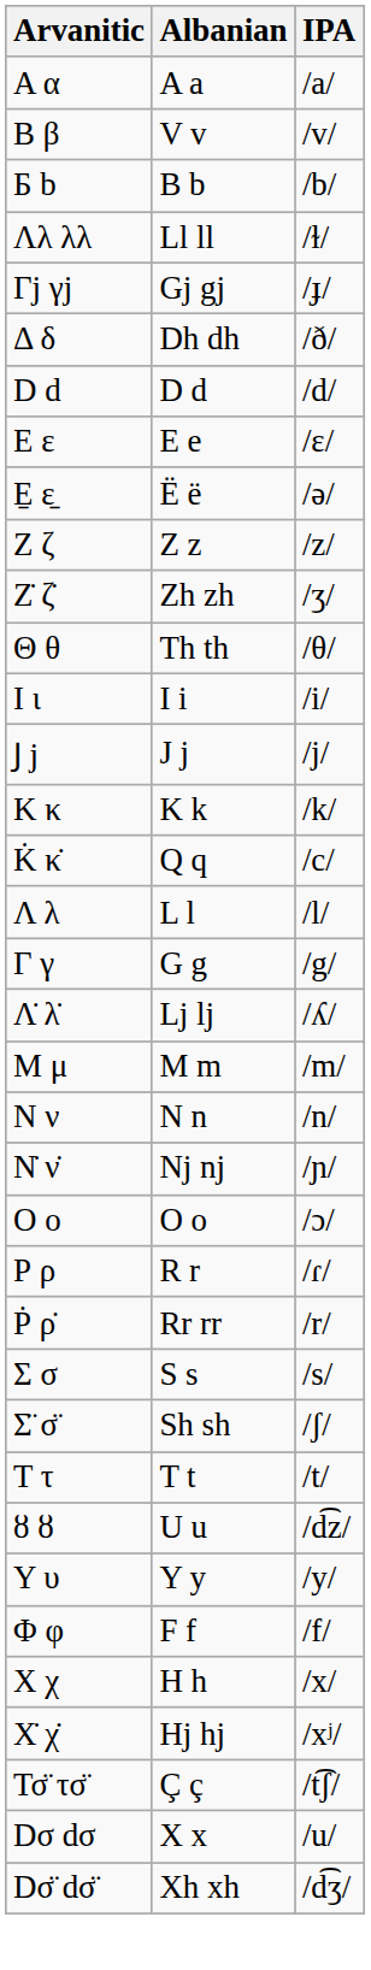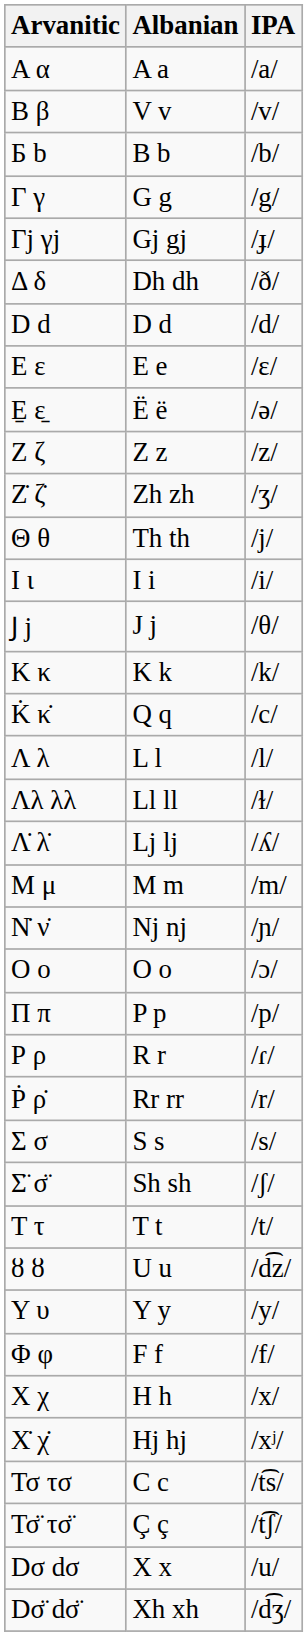 <table class="wikitable">
 <tr>
 <th>Arvanitic</th>
 <th>Albanian</th>
 <th>IPA</th>
 </tr>
 <tr>
 <td>Α α</td>
 <td>A a</td>
 <td>/a/</td>
 </tr>
 <tr>
 <td>Β β</td>
 <td>V v</td>
 <td>/v/</td>
 </tr>
 <tr>
 <td>Ƃ b</td>
 <td>B b</td>
 <td>/b/</td>
 </tr>
 <tr>
-<td>Λλ λλ</td>
-<td>Ll ll</td>
-<td>/ɫ/</td>
+<td>Γ γ</td>
+<td>G g</td>
+<td>/g/</td>
 </tr>
 <tr>
 <td>Γϳ γϳ</td>
 <td>Gj gj</td>
 <td>/ɟ/</td>
 </tr>
 <tr>
 <td>Δ δ</td>
 <td>Dh dh</td>
 <td>/ð/</td>
 </tr>
 <tr>
 <td>D d</td>
 <td>D d</td>
 <td>/d/</td>
 </tr>
 <tr>
 <td>E ε</td>
 <td>E e</td>
 <td>/ɛ/</td>
 </tr>
 <tr>
 <td>E̱ ε̱</td>
 <td>Ë ë</td>
 <td>/ə/</td>
 </tr>
 <tr>
 <td>Ζ ζ</td>
 <td>Z z</td>
 <td>/z/</td>
 </tr>
 <tr>
 <td>Ζ̇ ζ̇</td>
 <td>Zh zh</td>
 <td>/ʒ/</td>
 </tr>
 <tr>
 <td>Θ θ</td>
 <td>Th th</td>
-<td>/θ/</td>
+<td>/j/</td>
 </tr>
 <tr>
 <td>Ι ι</td>
 <td>I i</td>
 <td>/i/</td>
 </tr>
 <tr>
 <td>Ϳ ϳ</td>
 <td>J j</td>
-<td>/j/</td>
+<td>/θ/</td>
 </tr>
 <tr>
 <td>K κ</td>
 <td>K k</td>
 <td>/k/</td>
 </tr>
 <tr>
 <td>K̇ κ̇</td>
 <td>Q q</td>
 <td>/c/</td>
 </tr>
 <tr>
 <td>Λ λ</td>
 <td>L l</td>
 <td>/l/</td>
 </tr>
 <tr>
-<td>Γ γ</td>
-<td>G g</td>
-<td>/g/</td>
+<td>Λλ λλ</td>
+<td>Ll ll</td>
+<td>/ɫ/</td>
 </tr>
 <tr>
 <td>Λ̇ λ̇</td>
 <td>Lj lj</td>
 <td>/ʎ/</td>
 </tr>
 <tr>
 <td>Μ μ</td>
 <td>M m</td>
 <td>/m/</td>
 </tr>
 <tr>
-<td>Ν ν</td>
-<td>N n</td>
-<td>/n/</td>
-</tr>
-<tr>
 <td>Ν̇ ν̇</td>
 <td>Nj nj</td>
 <td>/ɲ/</td>
 </tr>
 <tr>
 <td>O o</td>
 <td>O o</td>
 <td>/ɔ/</td>
+</tr>
+<tr>
+<td>Π π</td>
+<td>P p</td>
+<td>/p/</td>
 </tr>
 <tr>
 <td>Ρ ρ</td>
 <td>R r</td>
 <td>/ɾ/</td>
 </tr>
 <tr>
 <td>Ṗ ρ̇</td>
 <td>Rr rr</td>
 <td>/r/</td>
 </tr>
 <tr>
 <td>Σ σ</td>
 <td>S s</td>
 <td>/s/</td>
 </tr>
 <tr>
 <td>Σ̈ σ̈</td>
 <td>Sh sh</td>
 <td>/ʃ/</td>
 </tr>
 <tr>
 <td>Τ τ</td>
 <td>T t</td>
 <td>/t/</td>
 </tr>
 <tr>
 <td>ȣ ȣ</td>
 <td>U u</td>
 <td>/d͡z/</td>
 </tr>
 <tr>
 <td>Υ υ</td>
 <td>Y y</td>
 <td>/y/</td>
 </tr>
 <tr>
 <td>Φ φ</td>
 <td>F f</td>
 <td>/f/</td>
 </tr>
 <tr>
 <td>Χ χ</td>
 <td>H h</td>
 <td>/x/</td>
 </tr>
 <tr>
 <td>Χ̇ χ̇</td>
 <td>Hj hj</td>
 <td>/xʲ/</td>
 </tr>
 <tr>
+<td>Τσ τσ</td>
+<td>C c</td>
+<td>/t͡s/</td>
+</tr>
+<tr>
 <td>Τσ̈ τσ̈</td>
 <td>Ç ç</td>
 <td>/t͡ʃ/</td>
 </tr>
 <tr>
 <td>Dσ dσ</td>
 <td>X x</td>
 <td>/u/</td>
 </tr>
 <tr>
 <td>Dσ̈ dσ̈</td>
 <td>Xh xh</td>
 <td>/d͡ʒ/</td>
 </tr>
 </table>
